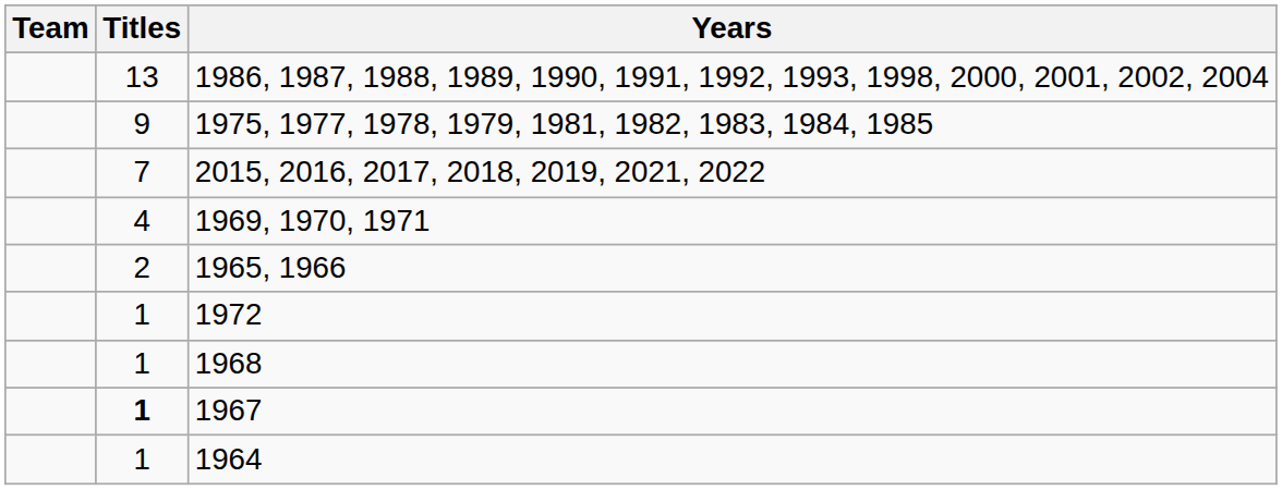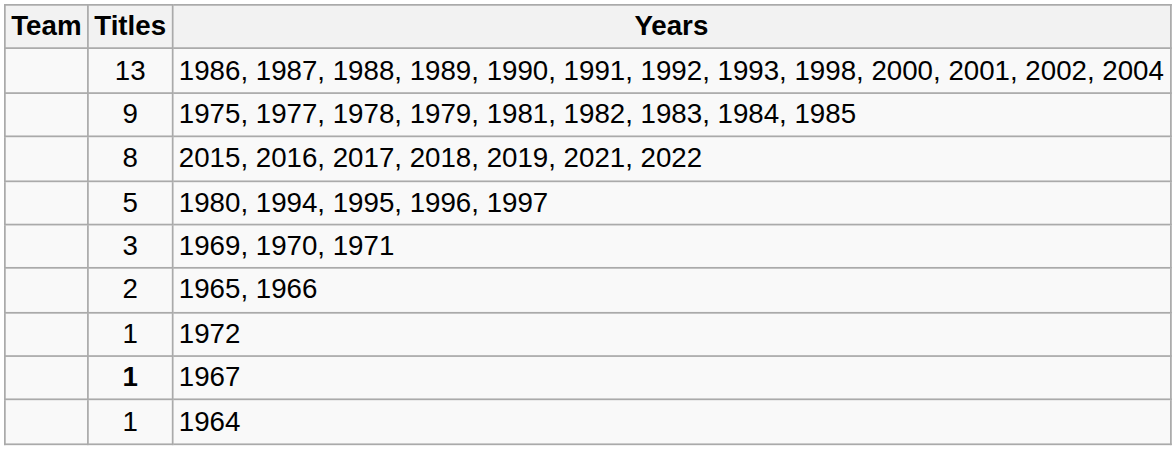 <table class="wikitable sortable" style="text-align:center">
 <tr>
 <th>Team</th>
 <th>Titles</th>
 <th>Years</th>
 </tr>
 <tr>
 <td style=><em></em></td>
 <td>13</td>
 <td align=left>1986, 1987, 1988, 1989, 1990, 1991, 1992, 1993, 1998, 2000, 2001, 2002, 2004</td>
 </tr>
 <tr>
 <td style=><em></em></td>
 <td>9</td>
 <td align=left>1975, 1977, 1978, 1979, 1981, 1982, 1983, 1984, 1985</td>
 </tr>
 <tr>
 <td style=><em></em></td>
-<td>7</td>
+<td>8</td>
 <td align=left>2015, 2016, 2017, 2018, 2019, 2021, 2022</td>
 </tr>
 <tr>
 <td style=><em></em></td>
-<td>4</td>
+<td>5</td>
+<td align=left>1980, 1994, 1995, 1996, 1997</td>
+</tr>
+<tr>
+<td style=><em></em></td>
+<td>3</td>
 <td align=left>1969, 1970, 1971</td>
 </tr>
 <tr>
 <td style=><em></em></td>
 <td>2</td>
 <td align=left>1965, 1966</td>
 </tr>
 <tr>
 <td style=><em></em></td>
 <td>1</td>
 <td align=left>1972</td>
 </tr>
 <tr>
 <td style=><em></em></td>
-<td>1</td>
-<td align=left>1968</td>
-</tr>
-<tr>
-<td style=><em></em></td>
 <td><strong>1</strong></td>
 <td align=left>1967</td>
 </tr>
 <tr>
 <td style=><em></em></td>
 <td>1</td>
 <td align=left>1964</td>
 </tr>
 </table>
